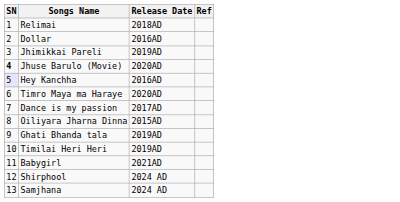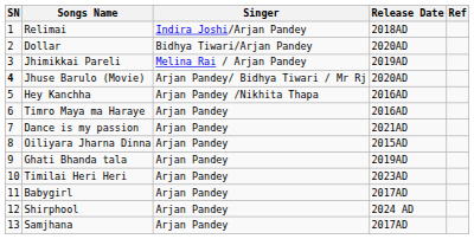 <table class="wikitable sortable">
 <tr>
 <th>SN</th>
 <th>Songs Name</th>
+<th>Singer</th>
 <th>Release Date</th>
 <th>Ref</th>
 </tr>
 <tr>
 <td>1</td>
 <td>Relimai</td>
+<td><a href='#'>Indira Joshi</a>/Arjan Pandey</td>
 <td>2018AD</td>
 <td></td>
 </tr>
 <tr>
 <td>2</td>
 <td>Dollar</td>
-<td>2016AD</td>
+<td>Bidhya Tiwari/Arjan Pandey</td>
+<td>2020AD</td>
 <td></td>
 </tr>
 <tr>
 <td>3</td>
 <td>Jhimikkai Pareli</td>
+<td><a href='#'>Melina Rai</a> / Arjan Pandey</td>
 <td>2019AD</td>
 <td></td>
 </tr>
 <tr>
 <td><strong>4</strong></td>
 <td>Jhuse Barulo (Movie)</td>
+<td>Arjan Pandey/ Bidhya Tiwari / Mr Rj</td>
 <td>2020AD</td>
 <td></td>
 </tr>
 <tr>
-<td style="background: lavender;">5</td>
+<td>5</td>
 <td>Hey Kanchha</td>
+<td>Arjan Pandey /Nikhita Thapa</td>
 <td>2016AD</td>
 <td></td>
 </tr>
 <tr>
 <td>6</td>
 <td>Timro Maya ma Haraye</td>
-<td>2020AD</td>
+<td>Arjan Pandey</td>
+<td>2016AD</td>
 <td></td>
 </tr>
 <tr>
 <td>7</td>
 <td>Dance is my passion</td>
-<td>2017AD</td>
+<td>Arjan Pandey</td>
+<td>2021AD</td>
 <td></td>
 </tr>
 <tr>
 <td>8</td>
 <td>Oiliyara Jharna Dinna</td>
+<td>Arjan Pandey</td>
 <td>2015AD</td>
 <td></td>
 </tr>
 <tr>
 <td>9</td>
 <td>Ghati Bhanda tala</td>
+<td>Arjan Pandey</td>
 <td>2019AD</td>
 <td></td>
 </tr>
 <tr>
 <td>10</td>
 <td>Timilai Heri Heri</td>
-<td>2019AD</td>
+<td>Arjan Pandey</td>
+<td>2023AD</td>
 <td></td>
 </tr>
 <tr>
 <td>11</td>
 <td>Babygirl</td>
-<td>2021AD</td>
+<td>Arjan Pandey</td>
+<td>2017AD</td>
 <td></td>
 </tr>
 <tr>
 <td>12</td>
 <td>Shirphool</td>
+<td>Arjan Pandey</td>
 <td>2024 AD</td>
 <td></td>
 </tr>
 <tr>
 <td>13</td>
 <td>Samjhana</td>
-<td>2024 AD</td>
+<td>Arjan Pandey</td>
+<td>2017AD</td>
 <td></td>
 </tr>
 </table>
